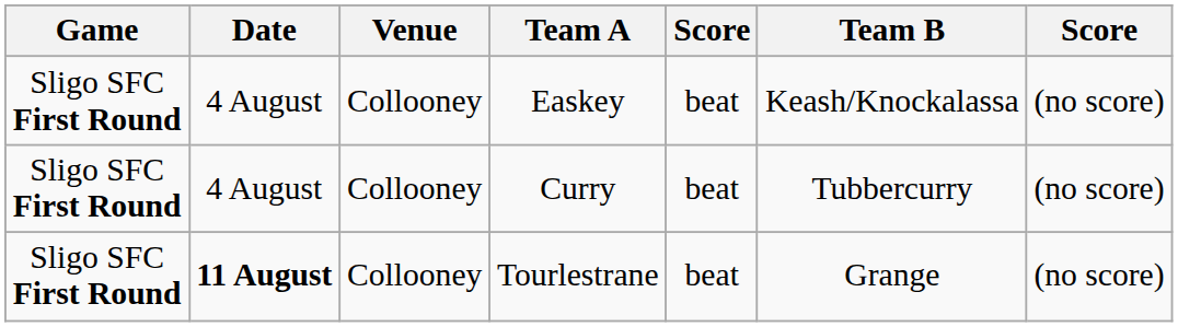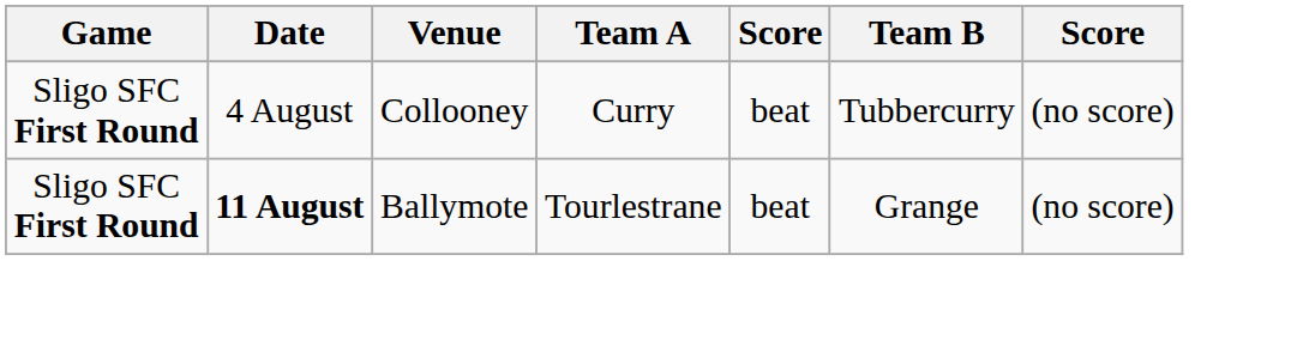 <table class="wikitable">
 <tr>
 <th>Game</th>
 <th>Date</th>
 <th>Venue</th>
 <th>Team A</th>
 <th>Score</th>
 <th>Team B</th>
 <th>Score</th>
 </tr>
 <tr align="center">
 <td>Sligo SFC<br><strong>First Round</strong></td>
 <td>4 August</td>
 <td>Collooney</td>
-<td>Easkey</td>
-<td>beat</td>
-<td>Keash/Knockalassa</td>
-<td>(no score)</td>
-</tr>
-<tr align="center">
-<td>Sligo SFC<br><strong>First Round</strong></td>
-<td>4 August</td>
-<td>Collooney</td>
 <td>Curry</td>
 <td>beat</td>
 <td>Tubbercurry</td>
 <td>(no score)</td>
 </tr>
 <tr align="center">
 <td>Sligo SFC<br><strong>First Round</strong></td>
 <td><strong>11 August</strong></td>
-<td>Collooney</td>
+<td>Ballymote</td>
 <td>Tourlestrane</td>
 <td>beat</td>
 <td>Grange</td>
 <td>(no score)</td>
 </tr>
 </table>
